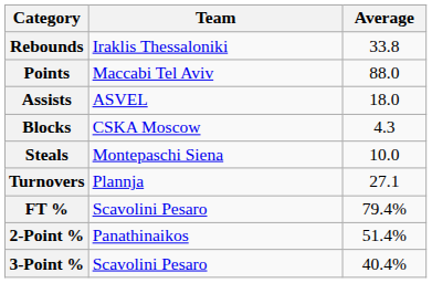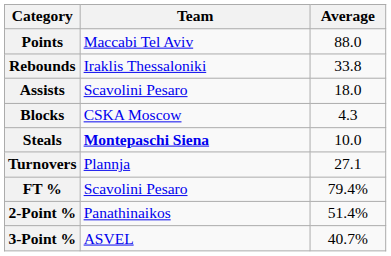 <table class="wikitable">
 <tr>
 <th>Category</th>
 <th width=230>Team</th>
 <th width=70>Average</th>
 </tr>
 <tr>
+<th>Points</th>
+<td> <a href='#'>Maccabi Tel Aviv</a></td>
+<td style="text-align: center;">88.0</td>
+</tr>
+<tr>
 <th>Rebounds</th>
 <td> <a href='#'>Iraklis Thessaloniki</a></td>
 <td style="text-align: center;">33.8</td>
 </tr>
 <tr>
-<th>Points</th>
-<td> <a href='#'>Maccabi Tel Aviv</a></td>
-<td style="text-align: center;">88.0</td>
-</tr>
-<tr>
 <th>Assists</th>
-<td> <a href='#'>ASVEL</a></td>
+<td> <a href='#'>Scavolini Pesaro</a></td>
 <td style="text-align: center;">18.0</td>
 </tr>
 <tr>
 <th>Blocks</th>
 <td> <a href='#'>CSKA Moscow</a></td>
 <td style="text-align: center;">4.3</td>
 </tr>
 <tr>
 <th>Steals</th>
-<td> <a href='#'>Montepaschi Siena</a></td>
+<td><strong> <a href='#'>Montepaschi Siena</a></strong></td>
 <td style="text-align: center;">10.0</td>
 </tr>
 <tr>
 <th>Turnovers</th>
 <td> <a href='#'>Plannja</a></td>
 <td style="text-align: center;">27.1</td>
 </tr>
 <tr>
 <th>FT %</th>
 <td> <a href='#'>Scavolini Pesaro</a></td>
 <td style="text-align: center;">79.4%</td>
 </tr>
 <tr>
 <th>2-Point %</th>
 <td> <a href='#'>Panathinaikos</a></td>
 <td style="text-align: center;">51.4%</td>
 </tr>
 <tr>
 <th>3-Point %</th>
-<td> <a href='#'>Scavolini Pesaro</a></td>
-<td style="text-align: center;">40.4%</td>
+<td> <a href='#'>ASVEL</a></td>
+<td style="text-align: center;">40.7%</td>
 </tr>
 </table>
